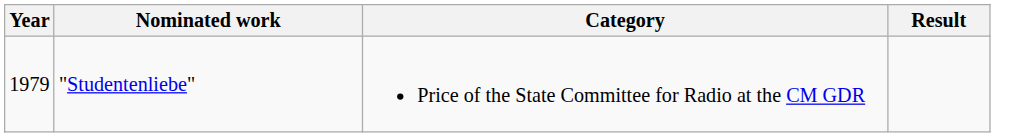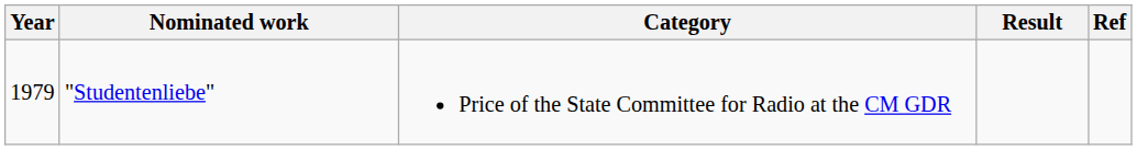 <table class="wikitable">
 <tr>
 <th style="width:10px;">Year</th>
 <th style="width:237px;">Nominated work</th>
 <th style="width:410px;">Category</th>
 <th style="width:73px;">Result</th>
+<th>Ref</th>
 </tr>
 <tr>
 <td>1979</td>
 <td>"<a href='#'>Studentenliebe</a>"</td>
 <td><br><ul><li>Price of the State Committee for Radio at the <a href='#'>CM GDR</a></li></ul></td>
 <td></td>
+<td></td>
 </tr>
 </table>
